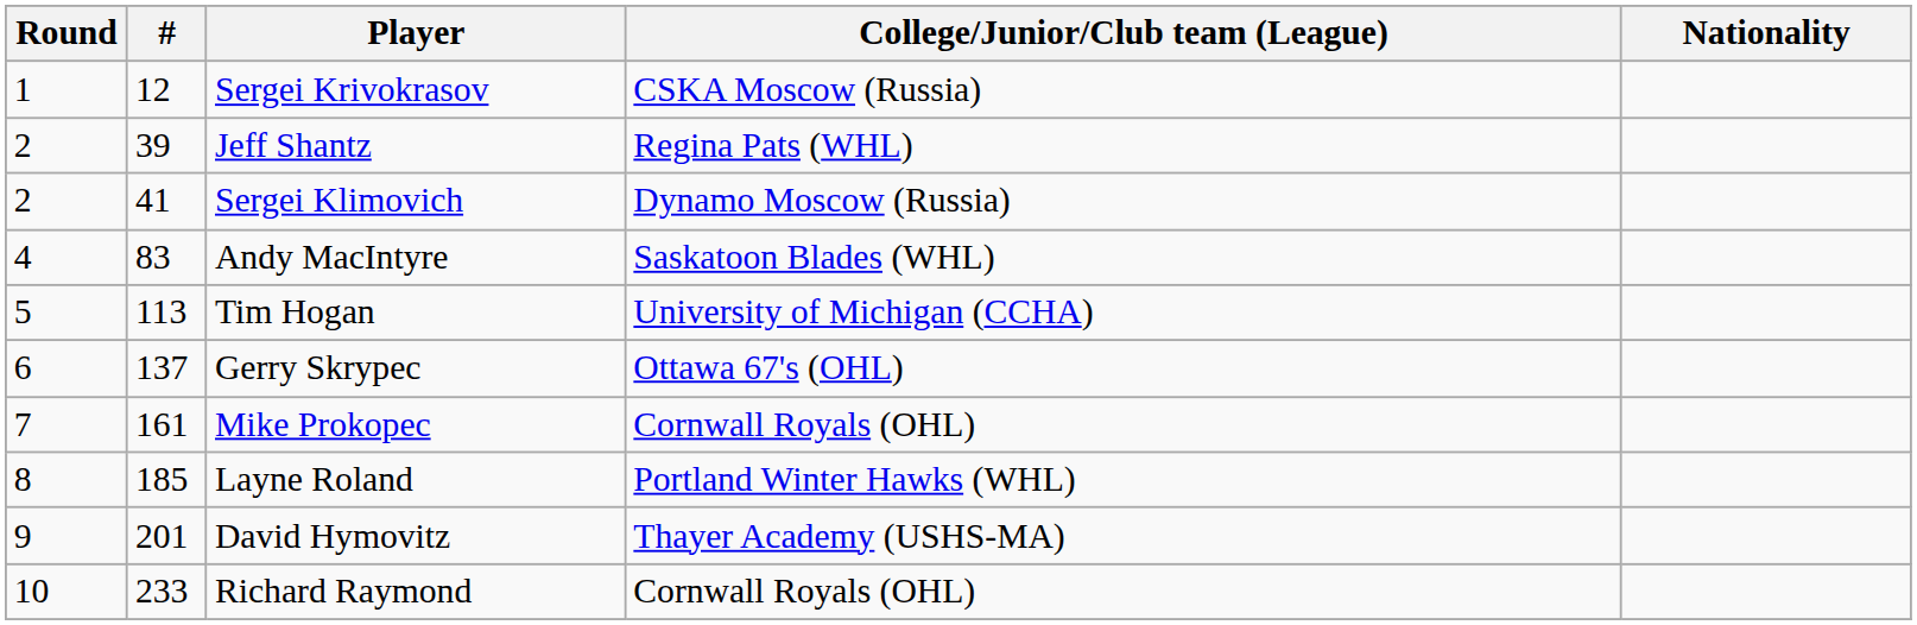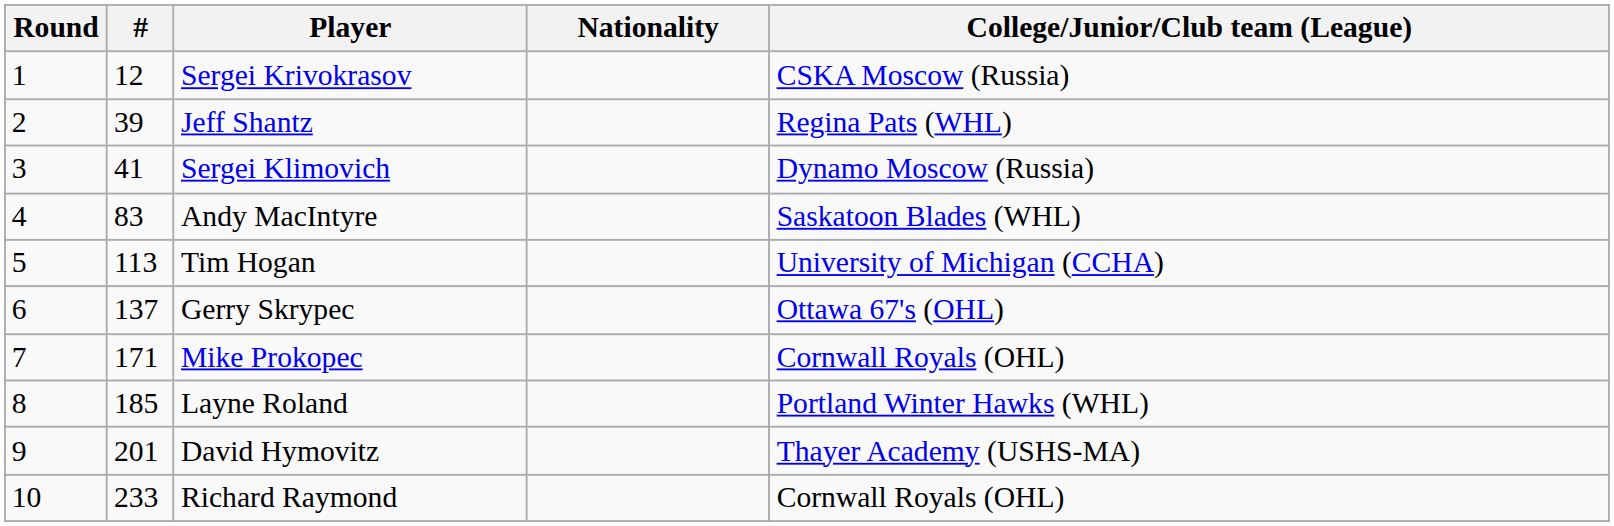 <table class="wikitable">
 <tr align="center">
 <th bgcolor="#DDDDFF" width="4.0%">Round</th>
 <th bgcolor="#DDDDFF" width="4.0%">#</th>
 <th bgcolor="#DDDDFF" width="21.0%">Player</th>
+<th bgcolor="#DDDDFF" width="14.5%">Nationality</th>
 <th bgcolor="#DDDDFF" width="50.0%">College/Junior/Club team (League)</th>
-<th bgcolor="#DDDDFF" width="14.5%">Nationality</th>
 </tr>
 <tr>
 <td>1</td>
 <td>12</td>
 <td><a href='#'>Sergei Krivokrasov</a></td>
+<td></td>
 <td><a href='#'>CSKA Moscow</a> (Russia)</td>
-<td></td>
 </tr>
 <tr>
 <td>2</td>
 <td>39</td>
 <td><a href='#'>Jeff Shantz</a></td>
+<td></td>
 <td><a href='#'>Regina Pats</a> (<a href='#'>WHL</a>)</td>
-<td></td>
 </tr>
 <tr>
-<td>2</td>
+<td>3</td>
 <td>41</td>
 <td><a href='#'>Sergei Klimovich</a></td>
+<td></td>
 <td><a href='#'>Dynamo Moscow</a> (Russia)</td>
-<td></td>
 </tr>
 <tr>
 <td>4</td>
 <td>83</td>
 <td>Andy MacIntyre</td>
+<td></td>
 <td><a href='#'>Saskatoon Blades</a> (WHL)</td>
-<td></td>
 </tr>
 <tr>
 <td>5</td>
 <td>113</td>
 <td>Tim Hogan</td>
+<td></td>
 <td><a href='#'>University of Michigan</a> (<a href='#'>CCHA</a>)</td>
-<td></td>
 </tr>
 <tr>
 <td>6</td>
 <td>137</td>
 <td>Gerry Skrypec</td>
+<td></td>
 <td><a href='#'>Ottawa 67's</a> (<a href='#'>OHL</a>)</td>
-<td></td>
 </tr>
 <tr>
 <td>7</td>
-<td>161</td>
+<td>171</td>
 <td><a href='#'>Mike Prokopec</a></td>
+<td></td>
 <td><a href='#'>Cornwall Royals</a> (OHL)</td>
-<td></td>
 </tr>
 <tr>
 <td>8</td>
 <td>185</td>
 <td>Layne Roland</td>
+<td></td>
 <td><a href='#'>Portland Winter Hawks</a> (WHL)</td>
-<td></td>
 </tr>
 <tr>
 <td>9</td>
 <td>201</td>
 <td>David Hymovitz</td>
+<td></td>
 <td><a href='#'>Thayer Academy</a> (USHS-MA)</td>
-<td></td>
 </tr>
 <tr>
 <td>10</td>
 <td>233</td>
 <td>Richard Raymond</td>
+<td></td>
 <td>Cornwall Royals (OHL)</td>
-<td></td>
 </tr>
 </table>
